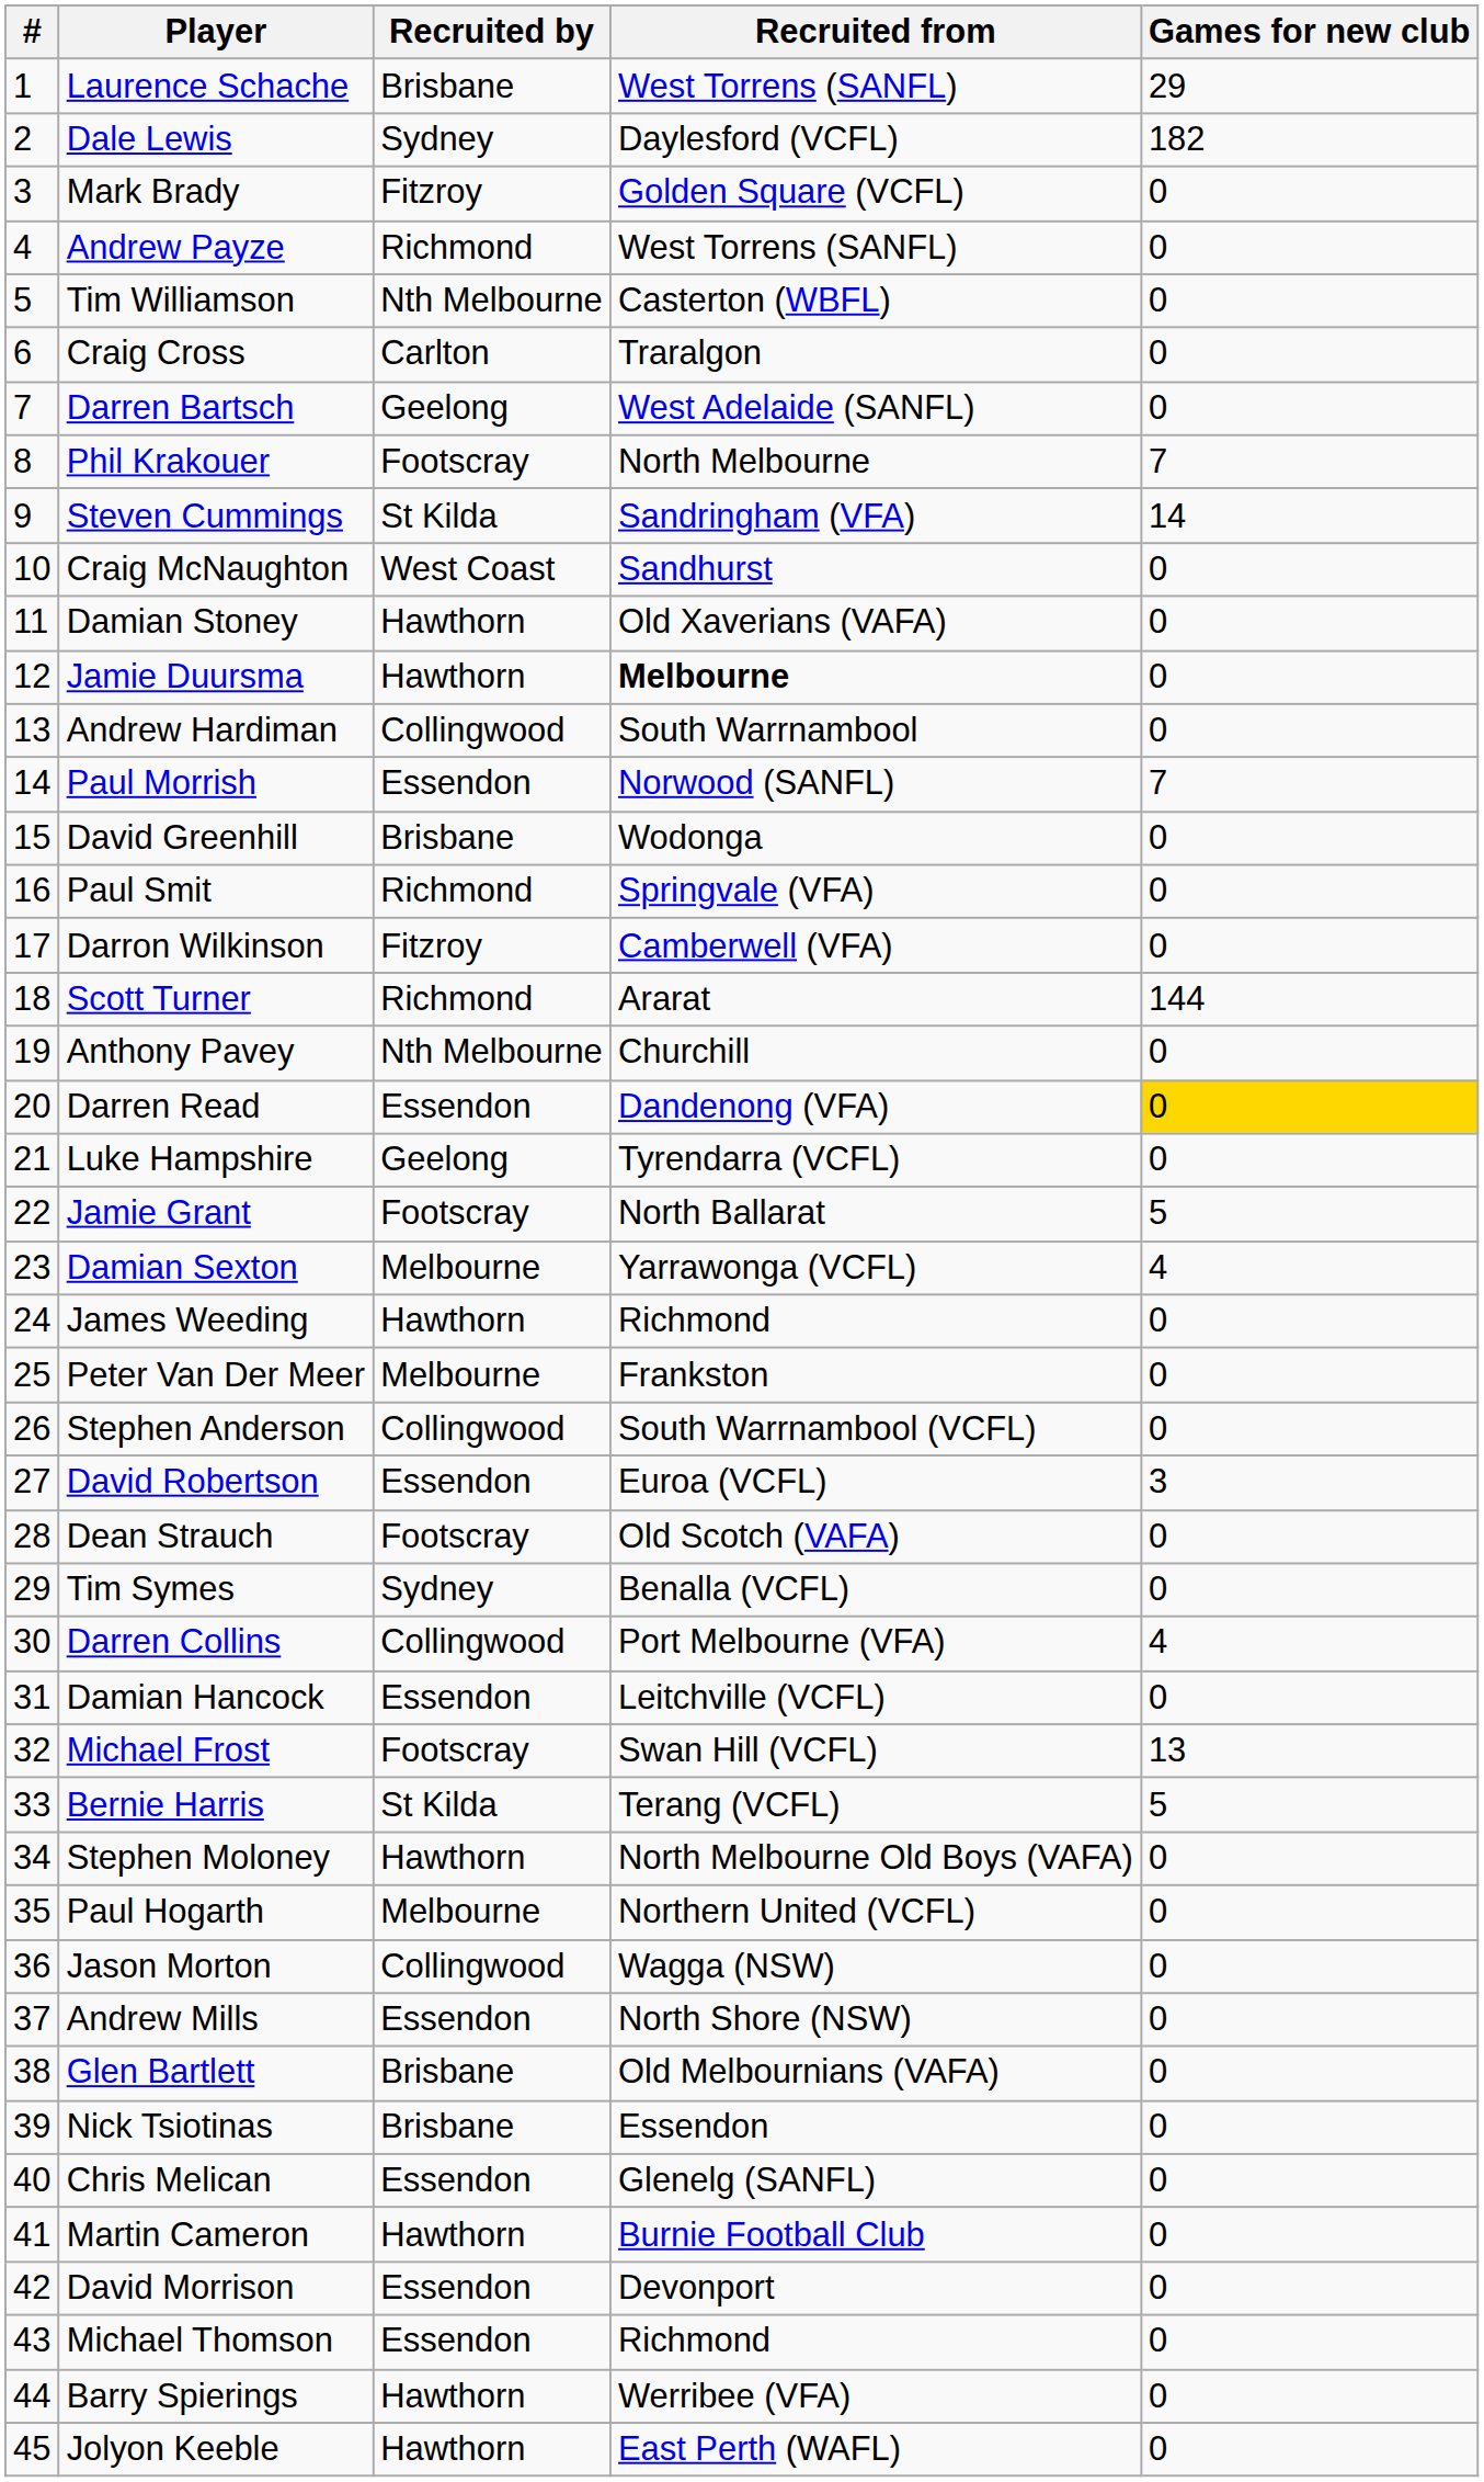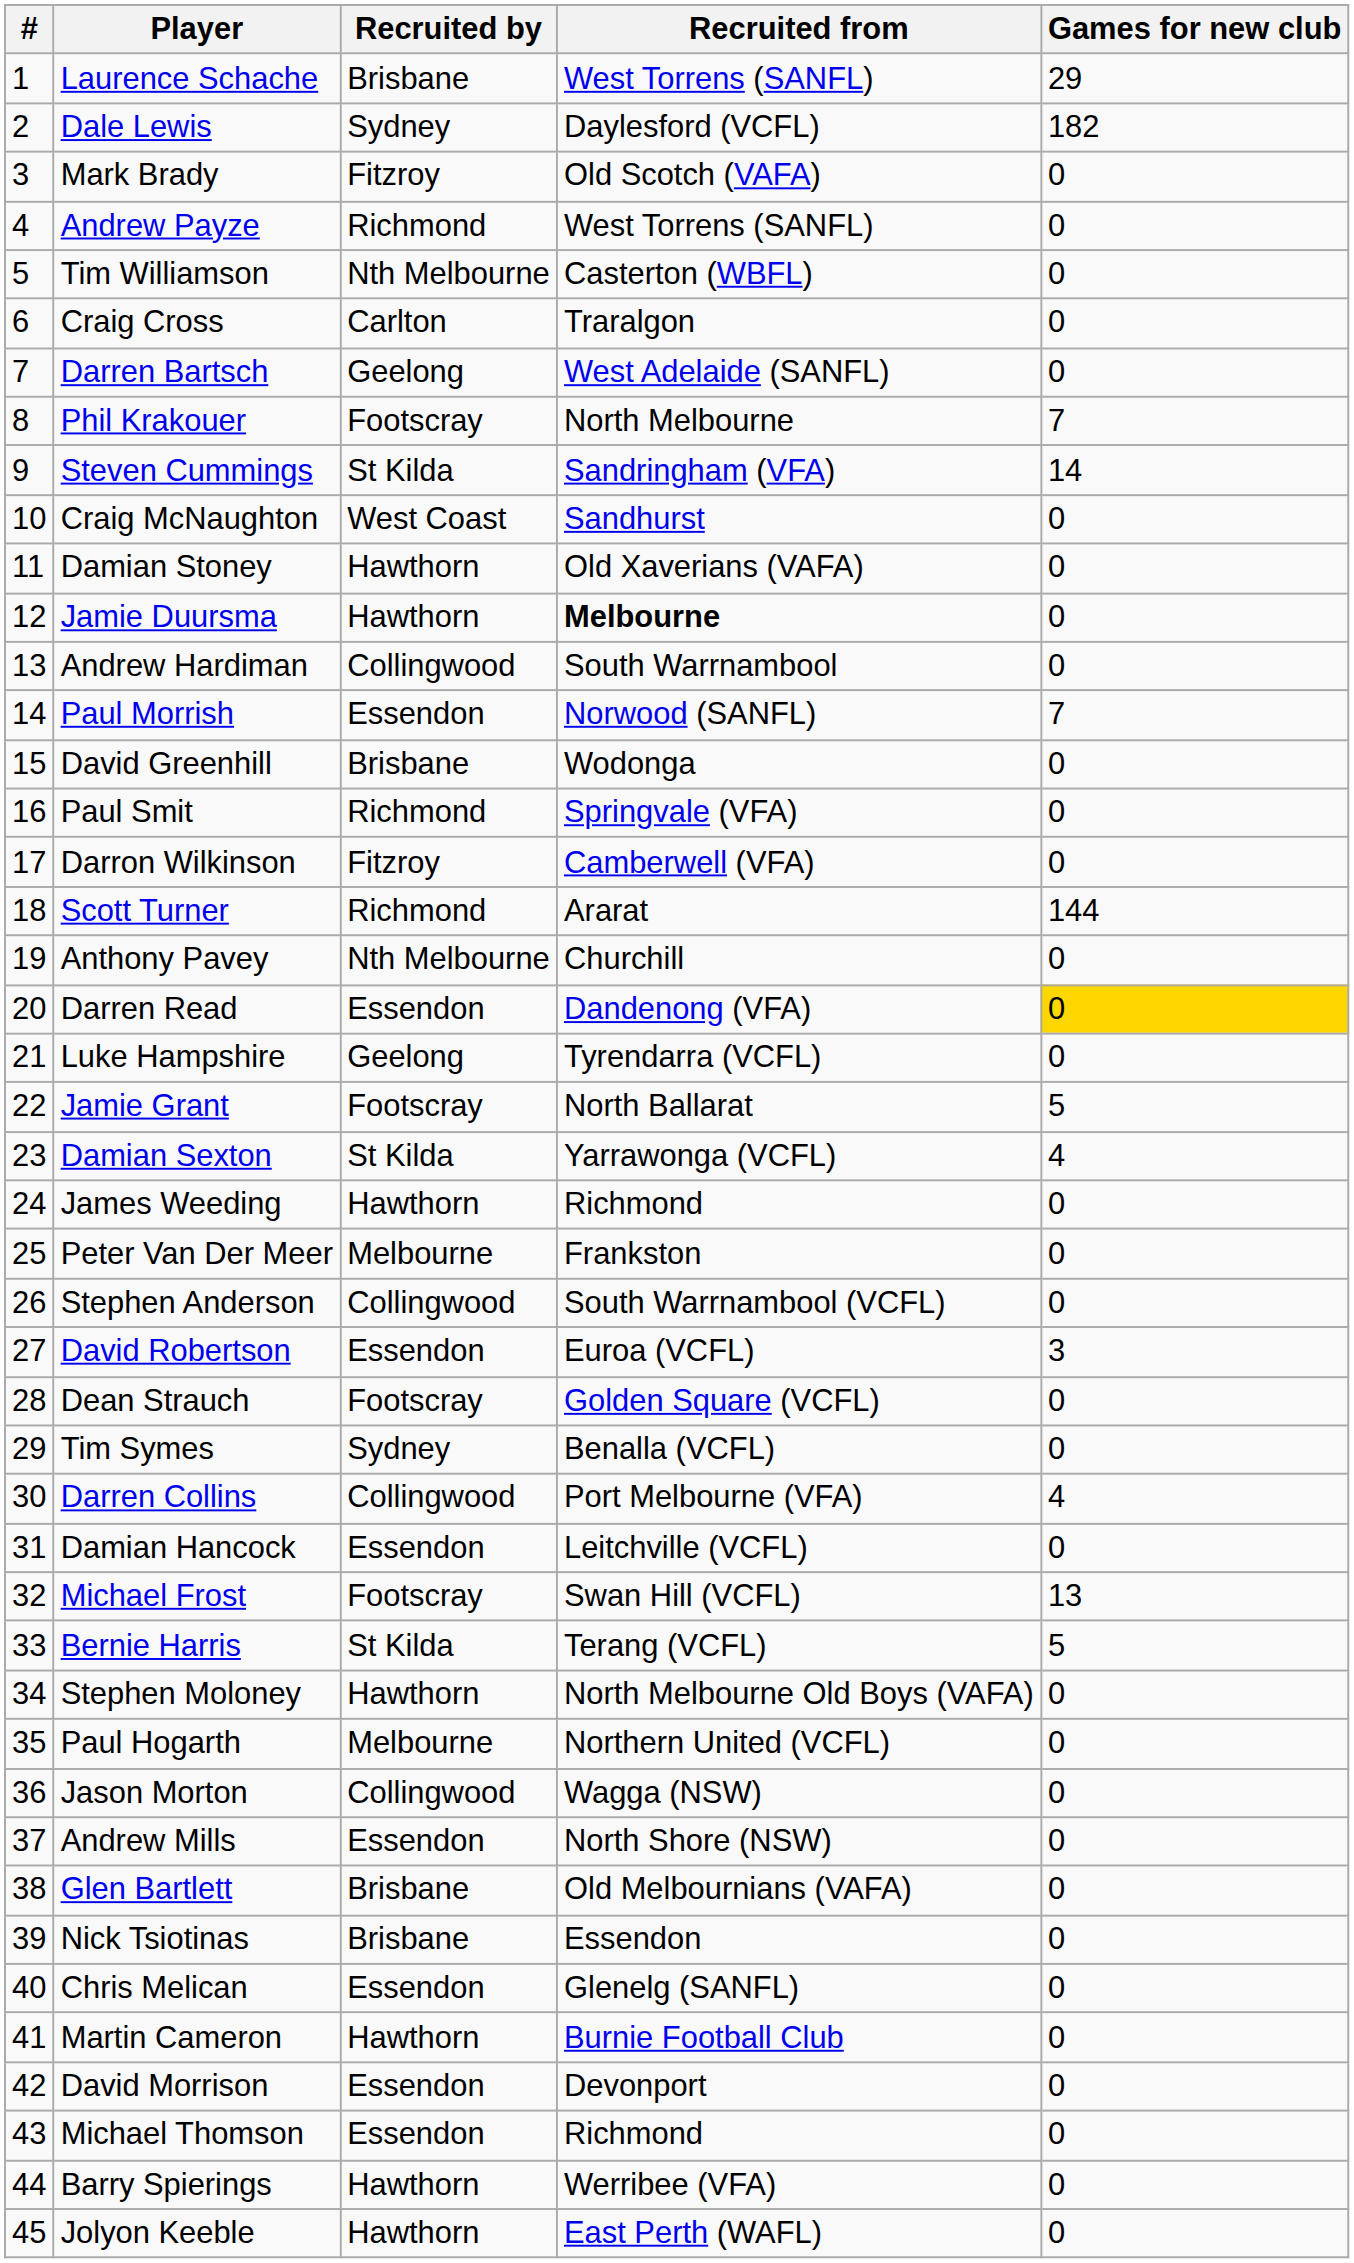 <table class="wikitable sortable">
 <tr>
 <th>#</th>
 <th>Player</th>
 <th>Recruited by</th>
 <th>Recruited from</th>
 <th>Games for new club</th>
 </tr>
 <tr>
 <td>1</td>
 <td><a href='#'>Laurence Schache</a></td>
 <td>Brisbane</td>
 <td><a href='#'>West Torrens</a> (<a href='#'>SANFL</a>)</td>
 <td>29</td>
 </tr>
 <tr>
 <td>2</td>
 <td><a href='#'>Dale Lewis</a></td>
 <td>Sydney</td>
 <td>Daylesford (VCFL)</td>
 <td>182</td>
 </tr>
 <tr>
 <td>3</td>
 <td>Mark Brady</td>
 <td>Fitzroy</td>
-<td><a href='#'>Golden Square</a> (VCFL)</td>
+<td>Old Scotch (<a href='#'>VAFA</a>)</td>
 <td>0</td>
 </tr>
 <tr>
 <td>4</td>
 <td><a href='#'>Andrew Payze</a></td>
 <td>Richmond</td>
 <td>West Torrens (SANFL)</td>
 <td>0</td>
 </tr>
 <tr>
 <td>5</td>
 <td>Tim Williamson</td>
 <td>Nth Melbourne</td>
 <td>Casterton (<a href='#'>WBFL</a>)</td>
 <td>0</td>
 </tr>
 <tr>
 <td>6</td>
 <td>Craig Cross</td>
 <td>Carlton</td>
 <td>Traralgon</td>
 <td>0</td>
 </tr>
 <tr>
 <td>7</td>
 <td><a href='#'>Darren Bartsch</a></td>
 <td>Geelong</td>
 <td><a href='#'>West Adelaide</a> (SANFL)</td>
 <td>0</td>
 </tr>
 <tr>
 <td>8</td>
 <td><a href='#'>Phil Krakouer</a></td>
 <td>Footscray</td>
 <td>North Melbourne</td>
 <td>7</td>
 </tr>
 <tr>
 <td>9</td>
 <td><a href='#'>Steven Cummings</a></td>
 <td>St Kilda</td>
 <td><a href='#'>Sandringham</a> (<a href='#'>VFA</a>)</td>
 <td>14</td>
 </tr>
 <tr>
 <td>10</td>
 <td>Craig McNaughton</td>
 <td>West Coast</td>
 <td><a href='#'>Sandhurst</a></td>
 <td>0</td>
 </tr>
 <tr>
 <td>11</td>
 <td>Damian Stoney</td>
 <td>Hawthorn</td>
 <td>Old Xaverians (VAFA)</td>
 <td>0</td>
 </tr>
 <tr>
 <td>12</td>
 <td><a href='#'>Jamie Duursma</a></td>
 <td>Hawthorn</td>
 <td><strong>Melbourne</strong></td>
 <td>0</td>
 </tr>
 <tr>
 <td>13</td>
 <td>Andrew Hardiman</td>
 <td>Collingwood</td>
 <td>South Warrnambool</td>
 <td>0</td>
 </tr>
 <tr>
 <td>14</td>
 <td><a href='#'>Paul Morrish</a></td>
 <td>Essendon</td>
 <td><a href='#'>Norwood</a> (SANFL)</td>
 <td>7</td>
 </tr>
 <tr>
 <td>15</td>
 <td>David Greenhill</td>
 <td>Brisbane</td>
 <td>Wodonga</td>
 <td>0</td>
 </tr>
 <tr>
 <td>16</td>
 <td>Paul Smit</td>
 <td>Richmond</td>
 <td><a href='#'>Springvale</a> (VFA)</td>
 <td>0</td>
 </tr>
 <tr>
 <td>17</td>
 <td>Darron Wilkinson</td>
 <td>Fitzroy</td>
 <td><a href='#'>Camberwell</a> (VFA)</td>
 <td>0</td>
 </tr>
 <tr>
 <td>18</td>
 <td><a href='#'>Scott Turner</a></td>
 <td>Richmond</td>
 <td>Ararat</td>
 <td>144</td>
 </tr>
 <tr>
 <td>19</td>
 <td>Anthony Pavey</td>
 <td>Nth Melbourne</td>
 <td>Churchill</td>
 <td>0</td>
 </tr>
 <tr>
 <td>20</td>
 <td>Darren Read</td>
 <td>Essendon</td>
 <td><a href='#'>Dandenong</a> (VFA)</td>
 <td style="background: gold;">0</td>
 </tr>
 <tr>
 <td>21</td>
 <td>Luke Hampshire</td>
 <td>Geelong</td>
 <td>Tyrendarra (VCFL)</td>
 <td>0</td>
 </tr>
 <tr>
 <td>22</td>
 <td><a href='#'>Jamie Grant</a></td>
 <td>Footscray</td>
 <td>North Ballarat</td>
 <td>5</td>
 </tr>
 <tr>
 <td>23</td>
 <td><a href='#'>Damian Sexton</a></td>
-<td>Melbourne</td>
+<td>St Kilda</td>
 <td>Yarrawonga (VCFL)</td>
 <td>4</td>
 </tr>
 <tr>
 <td>24</td>
 <td>James Weeding</td>
 <td>Hawthorn</td>
 <td>Richmond</td>
 <td>0</td>
 </tr>
 <tr>
 <td>25</td>
 <td>Peter Van Der Meer</td>
 <td>Melbourne</td>
 <td>Frankston</td>
 <td>0</td>
 </tr>
 <tr>
 <td>26</td>
 <td>Stephen Anderson</td>
 <td>Collingwood</td>
 <td>South Warrnambool (VCFL)</td>
 <td>0</td>
 </tr>
 <tr>
 <td>27</td>
 <td><a href='#'>David Robertson</a></td>
 <td>Essendon</td>
 <td>Euroa (VCFL)</td>
 <td>3</td>
 </tr>
 <tr>
 <td>28</td>
 <td>Dean Strauch</td>
 <td>Footscray</td>
-<td>Old Scotch (<a href='#'>VAFA</a>)</td>
+<td><a href='#'>Golden Square</a> (VCFL)</td>
 <td>0</td>
 </tr>
 <tr>
 <td>29</td>
 <td>Tim Symes</td>
 <td>Sydney</td>
 <td>Benalla (VCFL)</td>
 <td>0</td>
 </tr>
 <tr>
 <td>30</td>
 <td><a href='#'>Darren Collins</a></td>
 <td>Collingwood</td>
 <td>Port Melbourne (VFA)</td>
 <td>4</td>
 </tr>
 <tr>
 <td>31</td>
 <td>Damian Hancock</td>
 <td>Essendon</td>
 <td>Leitchville (VCFL)</td>
 <td>0</td>
 </tr>
 <tr>
 <td>32</td>
 <td><a href='#'>Michael Frost</a></td>
 <td>Footscray</td>
 <td>Swan Hill (VCFL)</td>
 <td>13</td>
 </tr>
 <tr>
 <td>33</td>
 <td><a href='#'>Bernie Harris</a></td>
 <td>St Kilda</td>
 <td>Terang (VCFL)</td>
 <td>5</td>
 </tr>
 <tr>
 <td>34</td>
 <td>Stephen Moloney</td>
 <td>Hawthorn</td>
 <td>North Melbourne Old Boys (VAFA)</td>
 <td>0</td>
 </tr>
 <tr>
 <td>35</td>
 <td>Paul Hogarth</td>
 <td>Melbourne</td>
 <td>Northern United (VCFL)</td>
 <td>0</td>
 </tr>
 <tr>
 <td>36</td>
 <td>Jason Morton</td>
 <td>Collingwood</td>
 <td>Wagga (NSW)</td>
 <td>0</td>
 </tr>
 <tr>
 <td>37</td>
 <td>Andrew Mills</td>
 <td>Essendon</td>
 <td>North Shore (NSW)</td>
 <td>0</td>
 </tr>
 <tr>
 <td>38</td>
 <td><a href='#'>Glen Bartlett</a></td>
 <td>Brisbane</td>
 <td>Old Melbournians (VAFA)</td>
 <td>0</td>
 </tr>
 <tr>
 <td>39</td>
 <td>Nick Tsiotinas</td>
 <td>Brisbane</td>
 <td>Essendon</td>
 <td>0</td>
 </tr>
 <tr>
 <td>40</td>
 <td>Chris Melican</td>
 <td>Essendon</td>
 <td>Glenelg (SANFL)</td>
 <td>0</td>
 </tr>
 <tr>
 <td>41</td>
 <td>Martin Cameron</td>
 <td>Hawthorn</td>
 <td><a href='#'>Burnie Football Club</a></td>
 <td>0</td>
 </tr>
 <tr>
 <td>42</td>
 <td>David Morrison</td>
 <td>Essendon</td>
 <td>Devonport</td>
 <td>0</td>
 </tr>
 <tr>
 <td>43</td>
 <td>Michael Thomson</td>
 <td>Essendon</td>
 <td>Richmond</td>
 <td>0</td>
 </tr>
 <tr>
 <td>44</td>
 <td>Barry Spierings</td>
 <td>Hawthorn</td>
 <td>Werribee (VFA)</td>
 <td>0</td>
 </tr>
 <tr>
 <td>45</td>
 <td>Jolyon Keeble</td>
 <td>Hawthorn</td>
 <td><a href='#'>East Perth</a> (WAFL)</td>
 <td>0</td>
 </tr>
 </table>
